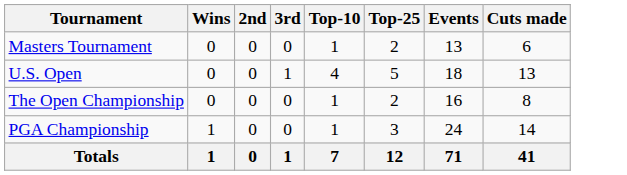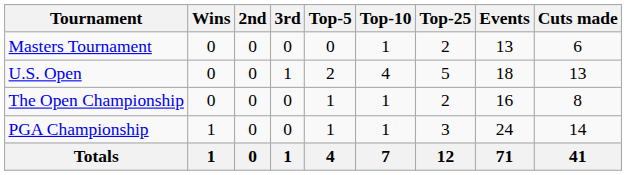 <table class=wikitable style=text-align:center>
 <tr>
 <th>Tournament</th>
 <th>Wins</th>
 <th>2nd</th>
 <th>3rd</th>
+<th>Top-5</th>
 <th>Top-10</th>
 <th>Top-25</th>
 <th>Events</th>
 <th>Cuts made</th>
 </tr>
 <tr>
 <td align=left><a href='#'>Masters Tournament</a></td>
+<td>0</td>
 <td>0</td>
 <td>0</td>
 <td>0</td>
 <td>1</td>
 <td>2</td>
 <td>13</td>
 <td>6</td>
 </tr>
 <tr>
 <td align=left><a href='#'>U.S. Open</a></td>
 <td>0</td>
 <td>0</td>
 <td>1</td>
+<td>2</td>
 <td>4</td>
 <td>5</td>
 <td>18</td>
 <td>13</td>
 </tr>
 <tr>
 <td align=left><a href='#'>The Open Championship</a></td>
 <td>0</td>
 <td>0</td>
 <td>0</td>
 <td>1</td>
+<td>1</td>
 <td>2</td>
 <td>16</td>
 <td>8</td>
 </tr>
 <tr>
 <td align=left><a href='#'>PGA Championship</a></td>
 <td>1</td>
 <td>0</td>
 <td>0</td>
 <td>1</td>
+<td>1</td>
 <td>3</td>
 <td>24</td>
 <td>14</td>
 </tr>
 <tr>
 <th>Totals</th>
 <th>1</th>
 <th>0</th>
 <th>1</th>
+<th>4</th>
 <th>7</th>
 <th>12</th>
 <th>71</th>
 <th>41</th>
 </tr>
 </table>
